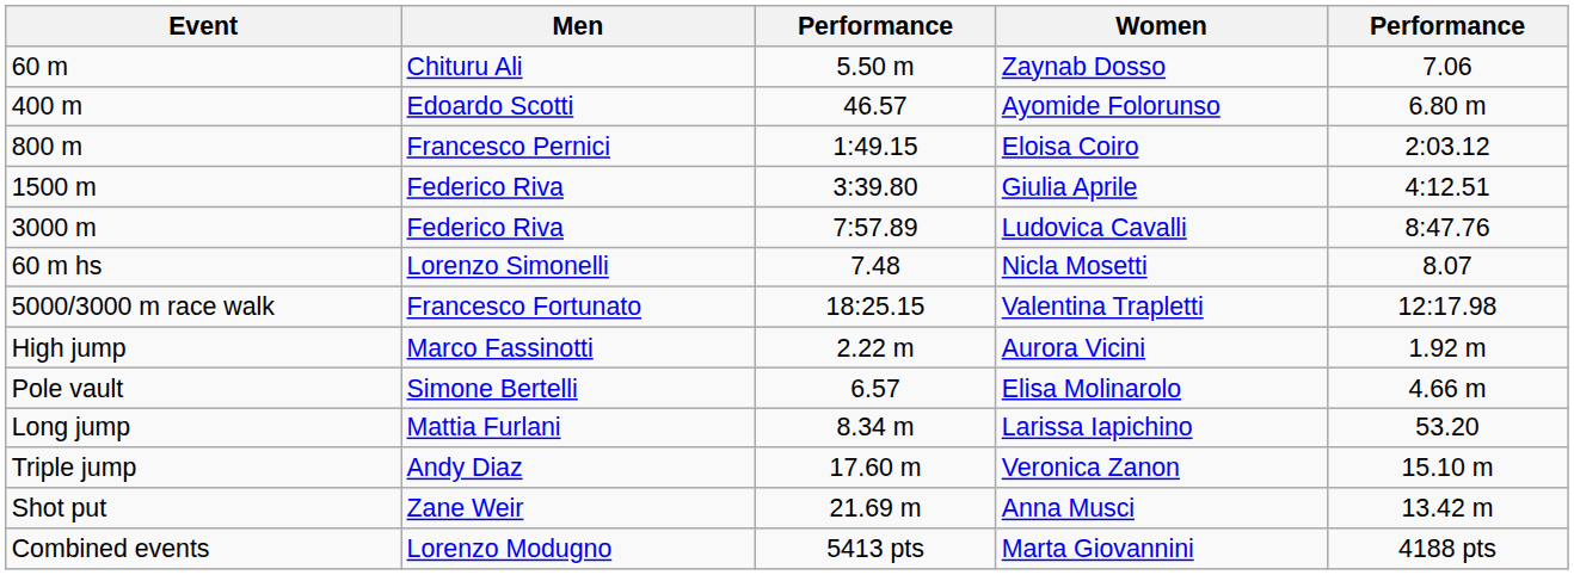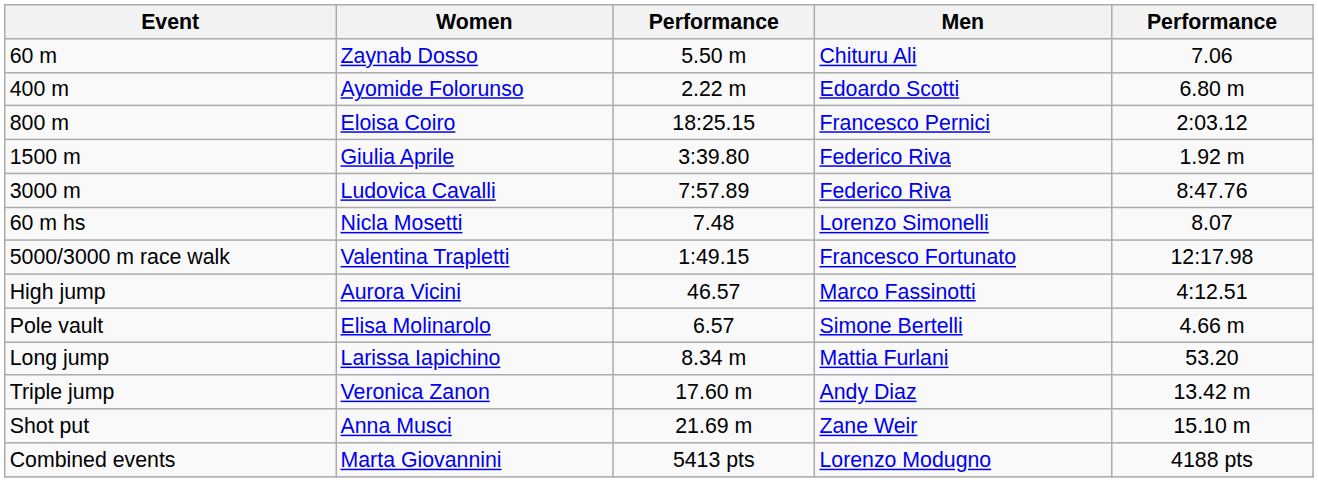 <table class="wikitable" width=70% style="font-size:90%; text-align:center;">
 <tr>
 <th>Event</th>
+<th>Women</th>
+<th>Performance</th>
 <th>Men</th>
-<th>Performance</th>
-<th>Women</th>
 <th>Performance</th>
 </tr>
 <tr>
 <td align=left>60 m</td>
+<td align=left><a href='#'>Zaynab Dosso</a></td>
+<td>5.50 m</td>
 <td align=left><a href='#'>Chituru Ali</a></td>
-<td>5.50 m</td>
-<td align=left><a href='#'>Zaynab Dosso</a></td>
 <td>7.06</td>
 </tr>
 <tr>
 <td align=left>400 m</td>
+<td align=left><a href='#'>Ayomide Folorunso</a></td>
+<td>2.22 m</td>
 <td align=left><a href='#'>Edoardo Scotti</a></td>
-<td>46.57</td>
-<td align=left><a href='#'>Ayomide Folorunso</a></td>
 <td>6.80 m</td>
 </tr>
 <tr>
 <td align=left>800 m</td>
+<td align=left><a href='#'>Eloisa Coiro</a></td>
+<td>18:25.15</td>
 <td align=left><a href='#'>Francesco Pernici</a></td>
-<td>1:49.15</td>
-<td align=left><a href='#'>Eloisa Coiro</a></td>
 <td>2:03.12</td>
 </tr>
 <tr>
 <td align=left>1500 m</td>
+<td align=left><a href='#'>Giulia Aprile</a></td>
+<td>3:39.80</td>
 <td align=left><a href='#'>Federico Riva</a></td>
-<td>3:39.80</td>
-<td align=left><a href='#'>Giulia Aprile</a></td>
-<td>4:12.51</td>
+<td>1.92 m </td>
 </tr>
 <tr>
 <td align=left>3000 m</td>
+<td align=left><a href='#'>Ludovica Cavalli</a></td>
+<td>7:57.89</td>
 <td align=left><a href='#'>Federico Riva</a></td>
-<td>7:57.89</td>
-<td align=left><a href='#'>Ludovica Cavalli</a></td>
 <td>8:47.76</td>
 </tr>
 <tr>
 <td align=left>60 m hs</td>
+<td align=left><a href='#'>Nicla Mosetti</a></td>
+<td>7.48 </td>
 <td align=left><a href='#'>Lorenzo Simonelli</a></td>
-<td>7.48 </td>
-<td align=left><a href='#'>Nicla Mosetti</a></td>
 <td>8.07</td>
 </tr>
 <tr>
 <td align=left>5000/3000 m race walk</td>
+<td align=left><a href='#'>Valentina Trapletti</a></td>
+<td>1:49.15</td>
 <td align=left><a href='#'>Francesco Fortunato</a></td>
-<td>18:25.15</td>
-<td align=left><a href='#'>Valentina Trapletti</a></td>
 <td>12:17.98</td>
 </tr>
 <tr>
 <td align=left>High jump</td>
+<td align=left><a href='#'>Aurora Vicini</a></td>
+<td>46.57</td>
 <td align=left><a href='#'>Marco Fassinotti</a></td>
-<td>2.22 m</td>
-<td align=left><a href='#'>Aurora Vicini</a></td>
-<td>1.92 m </td>
+<td>4:12.51</td>
 </tr>
 <tr>
 <td align=left>Pole vault</td>
+<td align=left><a href='#'>Elisa Molinarolo</a></td>
+<td>6.57</td>
 <td align=left><a href='#'>Simone Bertelli</a></td>
-<td>6.57</td>
-<td align=left><a href='#'>Elisa Molinarolo</a></td>
 <td>4.66 m </td>
 </tr>
 <tr>
 <td align=left>Long jump</td>
+<td align=left><a href='#'>Larissa Iapichino</a></td>
+<td>8.34 m  </td>
 <td align=left><a href='#'>Mattia Furlani</a></td>
-<td>8.34 m  </td>
-<td align=left><a href='#'>Larissa Iapichino</a></td>
 <td>53.20</td>
 </tr>
 <tr>
 <td align=left>Triple jump</td>
+<td align=left><a href='#'>Veronica Zanon</a></td>
+<td>17.60 m</td>
 <td align=left><a href='#'>Andy Diaz</a></td>
-<td>17.60 m</td>
-<td align=left><a href='#'>Veronica Zanon</a></td>
+<td>13.42 m</td>
+</tr>
+<tr>
+<td align=left>Shot put</td>
+<td align=left><a href='#'>Anna Musci</a></td>
+<td>21.69 m</td>
+<td align=left><a href='#'>Zane Weir</a></td>
 <td>15.10 m</td>
 </tr>
 <tr>
-<td align=left>Shot put</td>
-<td align=left><a href='#'>Zane Weir</a></td>
-<td>21.69 m</td>
-<td align=left><a href='#'>Anna Musci</a></td>
-<td>13.42 m</td>
-</tr>
-<tr>
 <td align=left>Combined events</td>
+<td align=left><a href='#'>Marta Giovannini</a></td>
+<td>5413 pts</td>
 <td align=left><a href='#'>Lorenzo Modugno</a></td>
-<td>5413 pts</td>
-<td align=left><a href='#'>Marta Giovannini</a></td>
 <td>4188 pts</td>
 </tr>
 </table>
